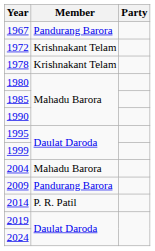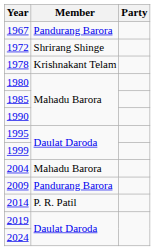 <table class="wikitable">
 <tr>
 <th>Year</th>
 <th>Member</th>
 <th colspan="2">Party</th>
 </tr>
 <tr>
 <td><a href='#'>1967</a></td>
 <td><a href='#'>Pandurang Barora</a></td>
 <td></td>
 </tr>
 <tr>
 <td><a href='#'>1972</a></td>
-<td>Krishnakant Telam</td>
+<td>Shrirang Shinge</td>
 <td></td>
 </tr>
 <tr>
 <td><a href='#'>1978</a></td>
 <td>Krishnakant Telam</td>
 <td></td>
 </tr>
 <tr>
 <td><a href='#'>1980</a></td>
 <td rowspan="3">Mahadu Barora</td>
 <td></td>
 </tr>
 <tr>
 <td><a href='#'>1985</a></td>
 <td></td>
 </tr>
 <tr>
 <td><a href='#'>1990</a></td>
 <td></td>
 </tr>
 <tr>
 <td><a href='#'>1995</a></td>
 <td rowspan="2"><a href='#'>Daulat Daroda</a></td>
 <td></td>
 </tr>
 <tr>
 <td><a href='#'>1999</a></td>
 </tr>
 <tr>
 <td><a href='#'>2004</a></td>
 <td>Mahadu Barora</td>
 <td></td>
 </tr>
 <tr>
 <td><a href='#'>2009</a></td>
 <td><a href='#'>Pandurang Barora</a></td>
 <td></td>
 </tr>
 <tr>
 <td><a href='#'>2014</a></td>
 <td>P. R. Patil</td>
 <td></td>
 </tr>
 <tr>
 <td><a href='#'>2019</a></td>
 <td Rowspan=2><a href='#'>Daulat Daroda</a></td>
 </tr>
 <tr>
 <td><a href='#'>2024</a></td>
 </tr>
 </table>
